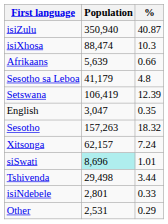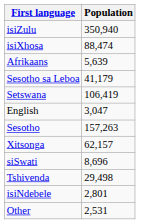 <table class="wikitable">
 <tr>
 <th><a href='#'>First language</a></th>
 <th>Population</th>
-<th>%</th>
 </tr>
 <tr>
 <td><a href='#'>isiZulu</a></td>
 <td>350,940</td>
-<td>40.87</td>
 </tr>
 <tr>
 <td><a href='#'>isiXhosa</a></td>
 <td>88,474</td>
-<td>10.3</td>
 </tr>
 <tr>
 <td><a href='#'>Afrikaans</a></td>
 <td>5,639</td>
-<td>0.66</td>
 </tr>
 <tr>
 <td><a href='#'>Sesotho sa Leboa</a></td>
 <td>41,179</td>
-<td>4.8</td>
 </tr>
 <tr>
 <td><a href='#'>Setswana</a></td>
 <td>106,419</td>
-<td>12.39</td>
 </tr>
 <tr>
 <td>English</td>
 <td>3,047</td>
-<td>0.35</td>
 </tr>
 <tr>
 <td><a href='#'>Sesotho</a></td>
 <td>157,263</td>
-<td>18.32</td>
 </tr>
 <tr>
 <td><a href='#'>Xitsonga</a></td>
 <td>62,157</td>
-<td>7.24</td>
 </tr>
 <tr>
 <td><a href='#'>siSwati</a></td>
-<td style="background: paleturquoise;">8,696</td>
-<td>1.01</td>
+<td>8,696</td>
 </tr>
 <tr>
 <td><a href='#'>Tshivenda</a></td>
 <td>29,498</td>
-<td>3.44</td>
 </tr>
 <tr>
 <td><a href='#'>isiNdebele</a></td>
 <td>2,801</td>
-<td>0.33</td>
 </tr>
 <tr>
 <td><a href='#'>Other</a></td>
 <td>2,531</td>
-<td>0.29</td>
 </tr>
 </table>
